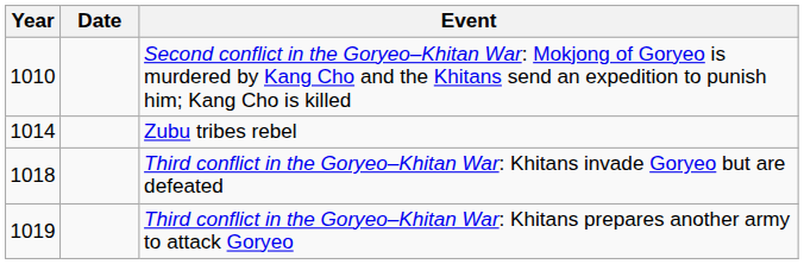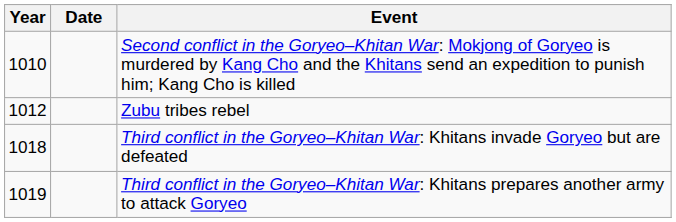 <table class="wikitable" width="100%">
 <tr>
 <th style="width:6%">Year</th>
 <th style="width:10%">Date</th>
 <th>Event</th>
 </tr>
 <tr>
 <td>1010</td>
 <td></td>
 <td><em><a href='#'>Second conflict in the Goryeo–Khitan War</a></em>: <a href='#'>Mokjong of Goryeo</a> is murdered by <a href='#'>Kang Cho</a> and the <a href='#'>Khitans</a> send an expedition to punish him; Kang Cho is killed</td>
 </tr>
 <tr>
-<td>1014</td>
+<td>1012</td>
 <td></td>
 <td><a href='#'>Zubu</a> tribes rebel</td>
 </tr>
 <tr>
 <td>1018</td>
 <td></td>
 <td><em><a href='#'>Third conflict in the Goryeo–Khitan War</a></em>: Khitans invade <a href='#'>Goryeo</a> but are defeated</td>
 </tr>
 <tr>
 <td>1019</td>
 <td></td>
 <td><em><a href='#'>Third conflict in the Goryeo–Khitan War</a></em>: Khitans prepares another army to attack <a href='#'>Goryeo</a></td>
 </tr>
 </table>
